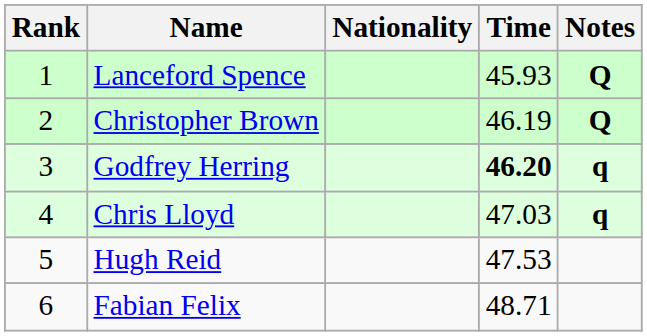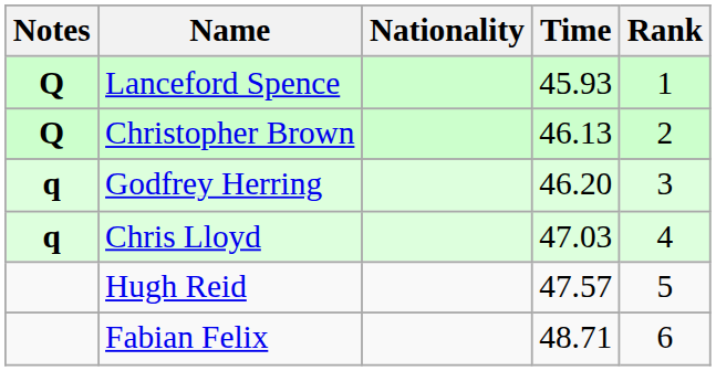 <table class="wikitable sortable" style="text-align:center">
 <tr>
-<th>Rank</th>
+<th>Notes</th>
 <th>Name</th>
 <th>Nationality</th>
 <th>Time</th>
-<th>Notes</th>
+<th>Rank</th>
 </tr>
 <tr bgcolor=ccffcc>
-<td align=center>1</td>
+<td><strong>Q</strong></td>
 <td align=left><a href='#'>Lanceford Spence</a></td>
 <td align=left></td>
 <td>45.93</td>
-<td><strong>Q</strong></td>
+<td align=center>1</td>
 </tr>
 <tr bgcolor=ccffcc>
-<td align=center>2</td>
+<td><strong>Q</strong></td>
 <td align=left><a href='#'>Christopher Brown</a></td>
 <td align=left></td>
-<td>46.19</td>
-<td><strong>Q</strong></td>
+<td>46.13</td>
+<td align=center>2</td>
 </tr>
 <tr bgcolor=ddffdd>
-<td align=center>3</td>
+<td><strong>q</strong></td>
 <td align=left><a href='#'>Godfrey Herring</a></td>
 <td align=left></td>
-<td><strong>46.20</strong></td>
-<td><strong>q</strong></td>
+<td>46.20</td>
+<td align=center>3</td>
 </tr>
 <tr bgcolor=ddffdd>
-<td align=center>4</td>
+<td><strong>q</strong></td>
 <td align=left><a href='#'>Chris Lloyd</a></td>
 <td align=left></td>
 <td>47.03</td>
-<td><strong>q</strong></td>
+<td align=center>4</td>
 </tr>
 <tr>
-<td align=center>5</td>
+<td></td>
 <td align=left><a href='#'>Hugh Reid</a></td>
 <td align=left></td>
-<td>47.53</td>
-<td></td>
+<td>47.57</td>
+<td align=center>5</td>
 </tr>
 <tr>
-<td align=center>6</td>
+<td></td>
 <td align=left><a href='#'>Fabian Felix</a></td>
 <td align=left></td>
 <td>48.71</td>
-<td></td>
+<td align=center>6</td>
 </tr>
 </table>
